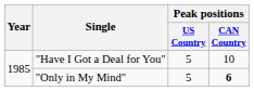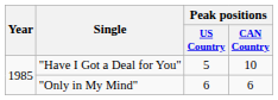 <table class="wikitable" style="text-align:center;">
 <tr>
 <th rowspan="2">Year</th>
 <th rowspan="2">Single</th>
 <th colspan="2">Peak positions</th>
 </tr>
 <tr style="font-size:smaller;">
 <th width="50"><a href='#'>US Country</a></th>
 <th width="50"><a href='#'>CAN Country</a></th>
 </tr>
 <tr>
 <td rowspan="2">1985</td>
 <td align="left">"Have I Got a Deal for You"</td>
 <td>5</td>
 <td>10</td>
 </tr>
 <tr>
 <td align="left">"Only in My Mind"</td>
-<td>5</td>
-<td><strong>6</strong></td>
+<td>6</td>
+<td>6</td>
 </tr>
 </table>
